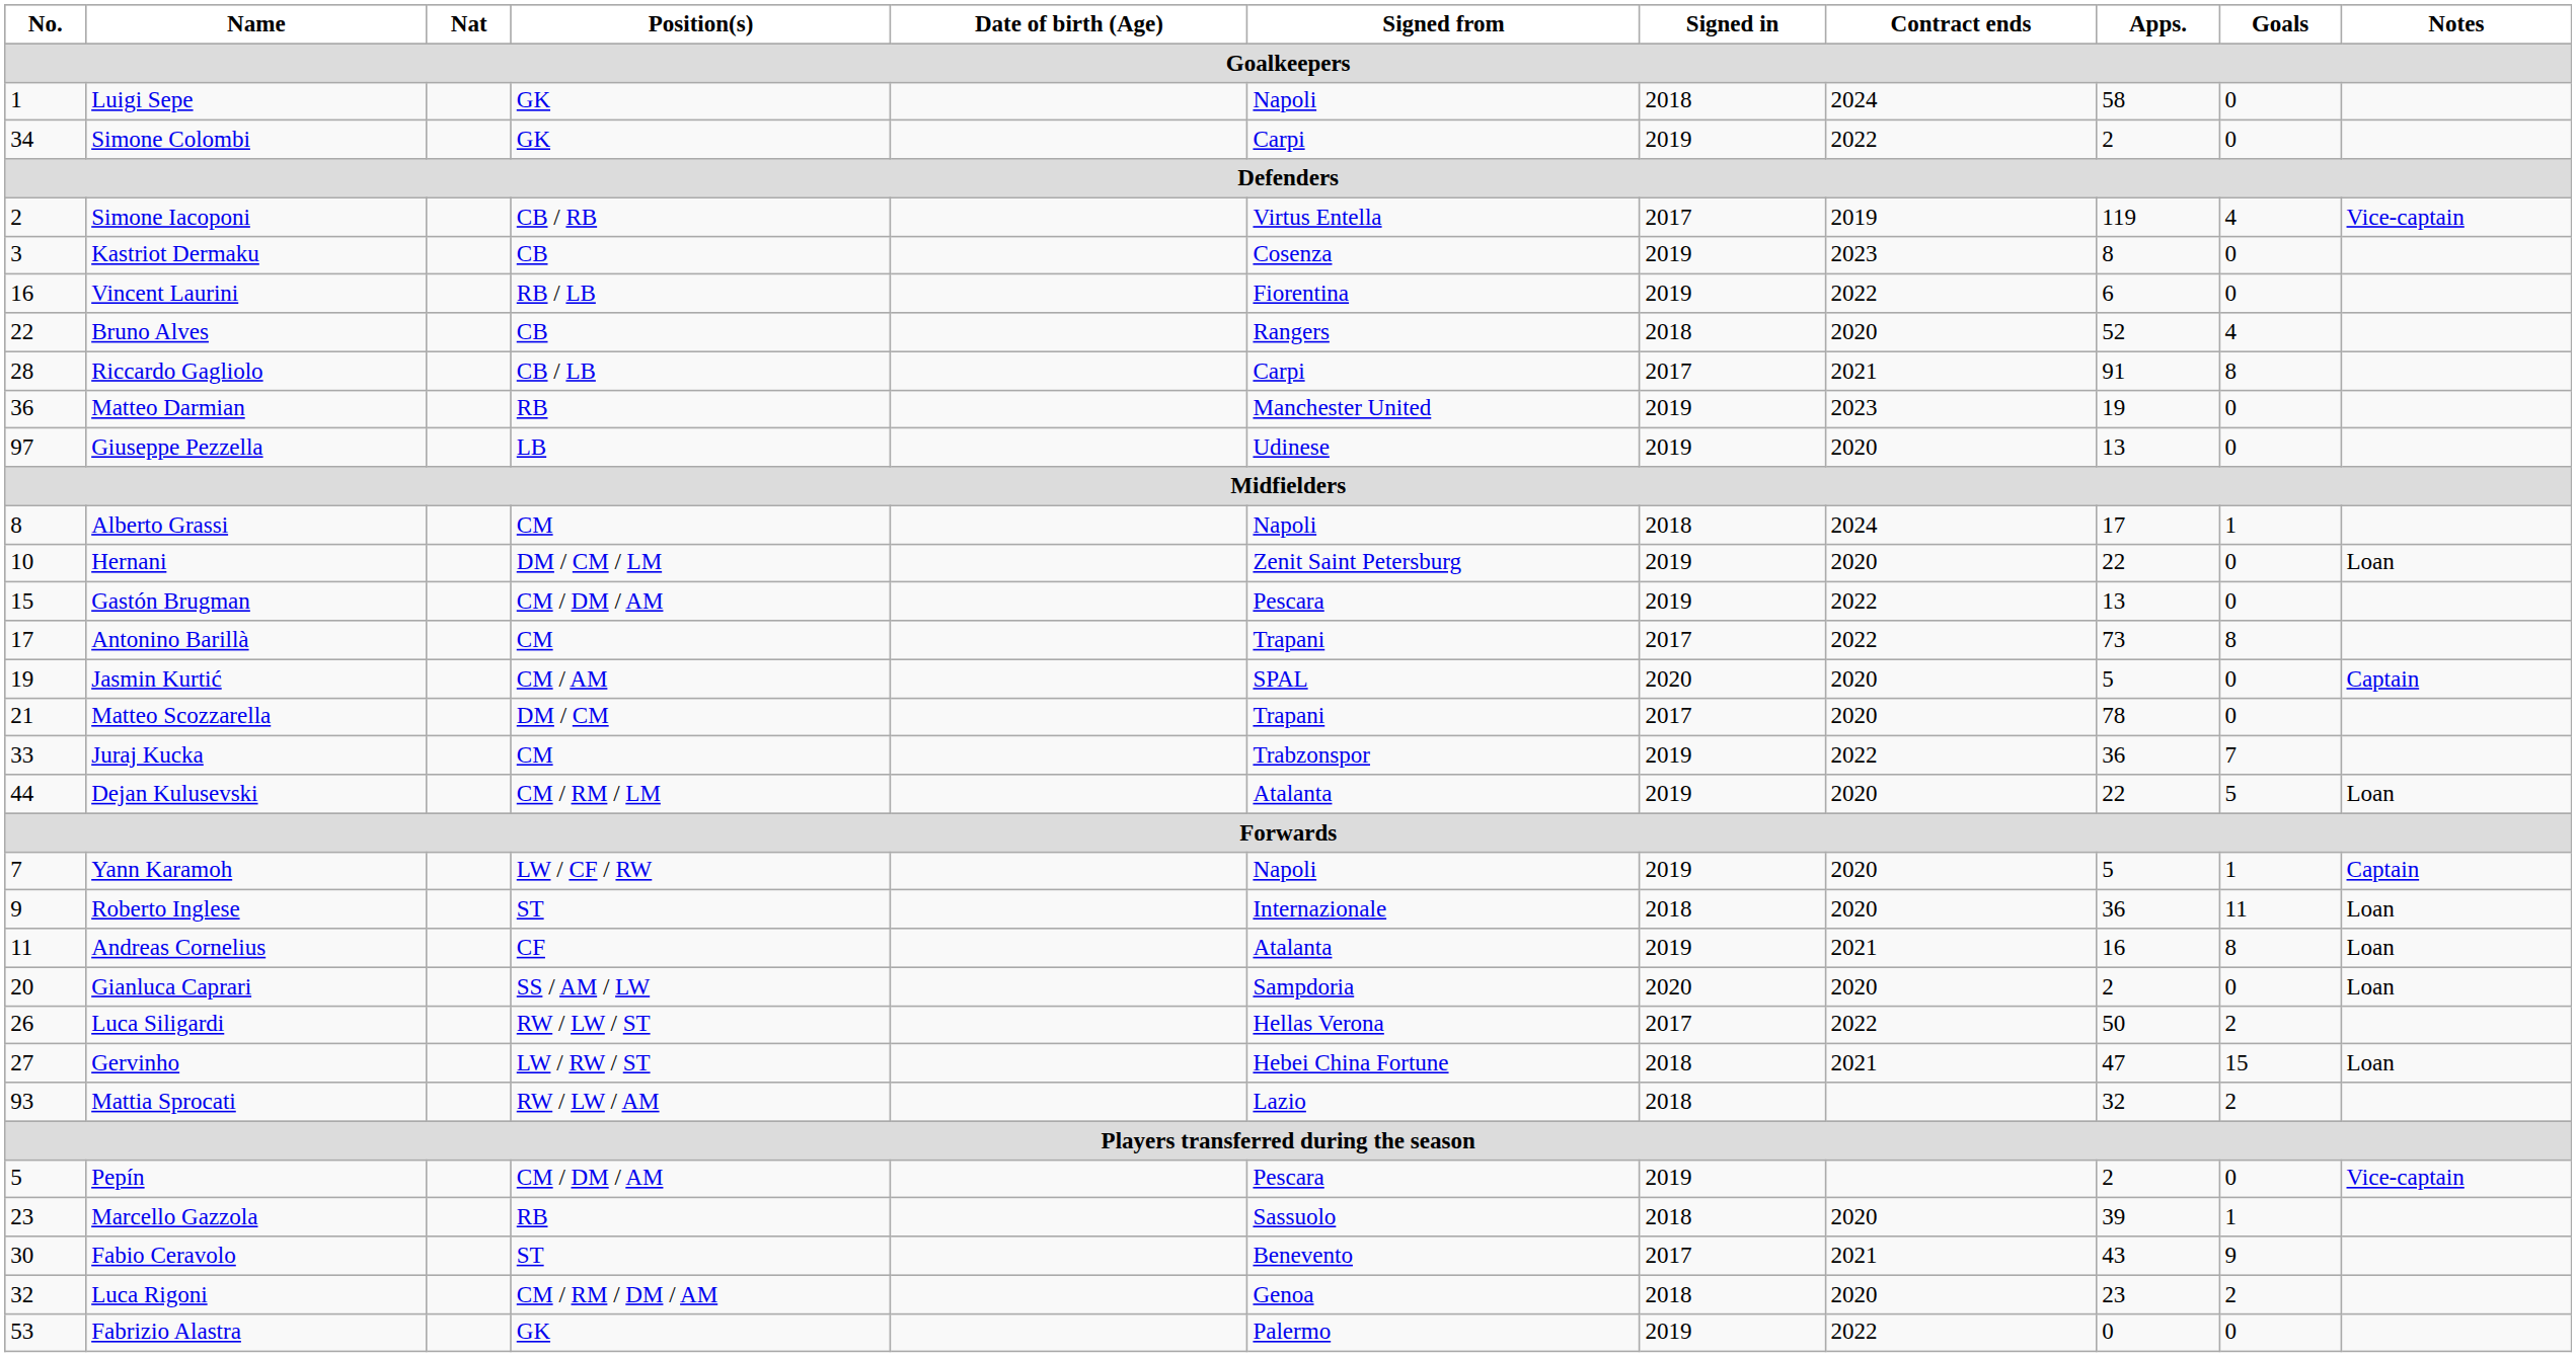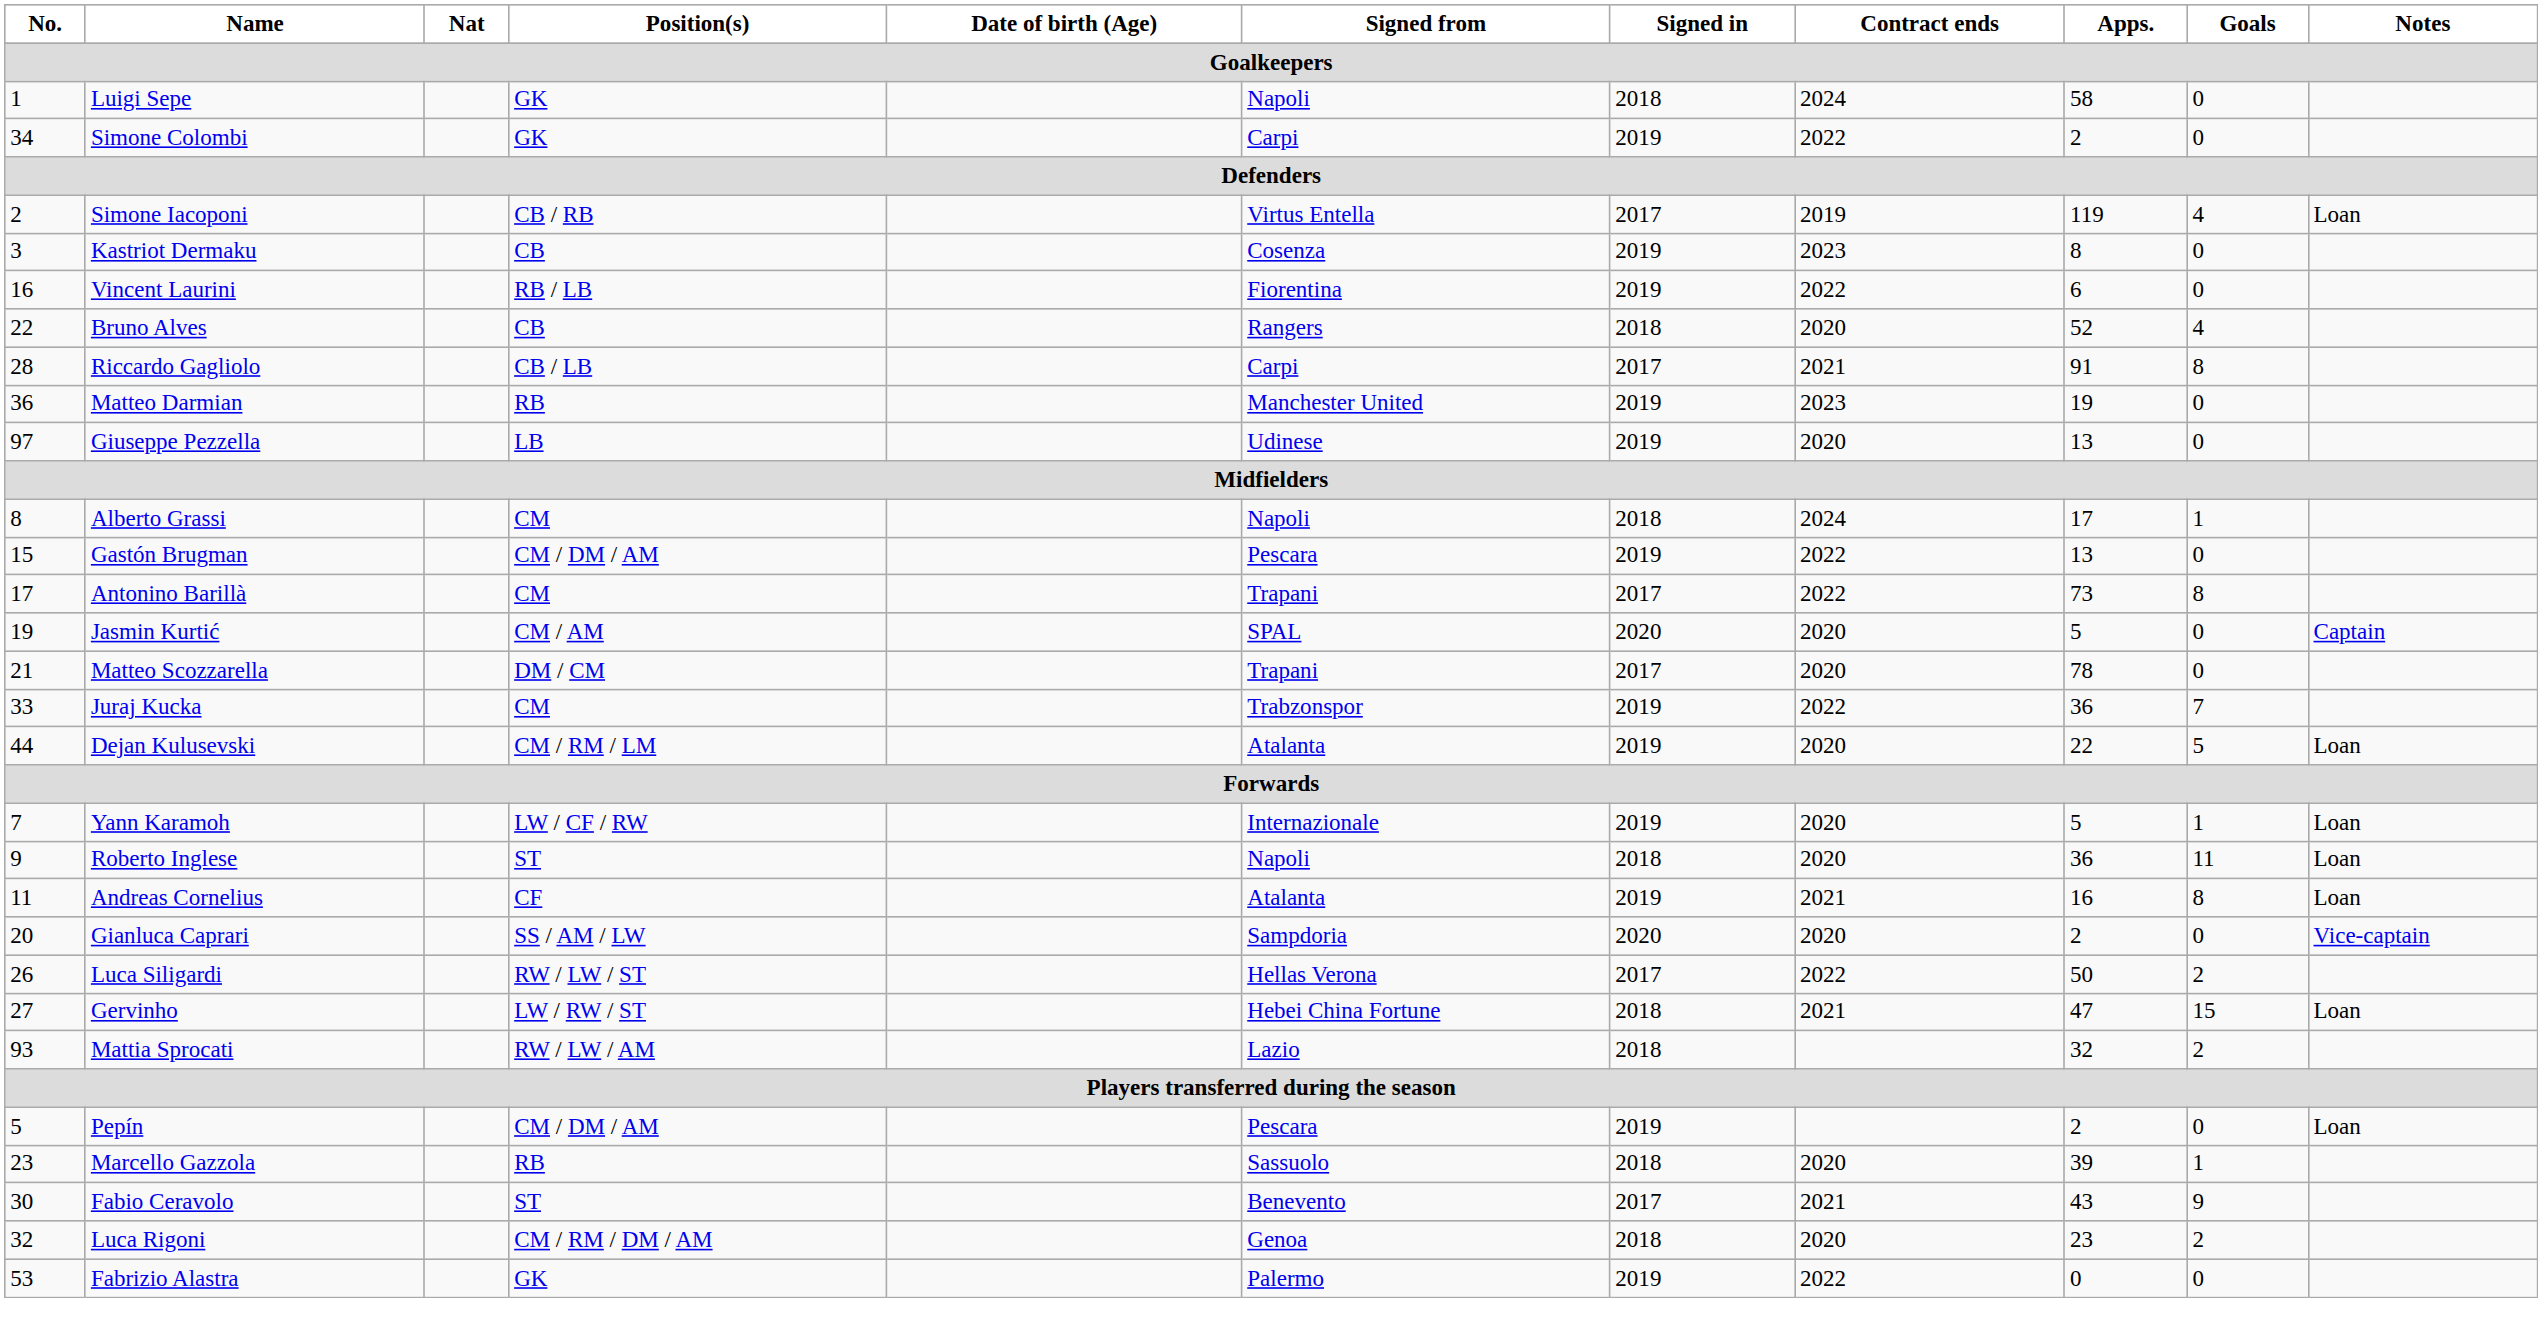 <table class="wikitable" style="text-align:left; font-size:90%; width:100%;">
 <tr>
 <th style="background:white; color:black; text-align:center;">No.</th>
 <th style="background:white; color:black; text-align:center;">Name</th>
 <th style="background:white; color:black; text-align:center;">Nat</th>
 <th style="background:white; color:black; text-align:center;">Position(s)</th>
 <th style="background:white; color:black; text-align:center;">Date of birth (Age)</th>
 <th style="background:white; color:black; text-align:center;">Signed from</th>
 <th style="background:white; color:black; text-align:center;">Signed in</th>
 <th style="background:white; color:black; text-align:center;">Contract ends</th>
 <th style="background:white; color:black; text-align:center;">Apps.</th>
 <th style="background:white; color:black; text-align:center;">Goals</th>
 <th style="background:white; color:black; text-align:center;">Notes</th>
 </tr>
 <tr>
 <th colspan=11 style="background:#DCDCDC; text-align:center;">Goalkeepers</th>
 </tr>
 <tr>
 <td>1</td>
 <td><a href='#'>Luigi Sepe</a></td>
 <td></td>
 <td><a href='#'>GK</a></td>
 <td></td>
 <td> <a href='#'>Napoli</a></td>
 <td>2018</td>
 <td>2024</td>
 <td>58</td>
 <td>0</td>
 <td></td>
 </tr>
 <tr>
 <td>34</td>
 <td><a href='#'>Simone Colombi</a></td>
 <td></td>
 <td><a href='#'>GK</a></td>
 <td></td>
 <td> <a href='#'>Carpi</a></td>
 <td>2019</td>
 <td>2022</td>
 <td>2</td>
 <td>0</td>
 <td></td>
 </tr>
 <tr>
 <th colspan=11 style="background:#DCDCDC; text-align:center;">Defenders</th>
 </tr>
 <tr>
 <td>2</td>
 <td><a href='#'>Simone Iacoponi</a></td>
 <td></td>
 <td><a href='#'>CB</a> / <a href='#'>RB</a></td>
 <td></td>
 <td> <a href='#'>Virtus Entella</a></td>
 <td>2017</td>
 <td>2019</td>
 <td>119</td>
 <td>4</td>
-<td><a href='#'>Vice-captain</a></td>
+<td>Loan</td>
 </tr>
 <tr>
 <td>3</td>
 <td><a href='#'>Kastriot Dermaku</a></td>
 <td></td>
 <td><a href='#'>CB</a></td>
 <td></td>
 <td> <a href='#'>Cosenza</a></td>
 <td>2019</td>
 <td>2023</td>
 <td>8</td>
 <td>0</td>
 <td></td>
 </tr>
 <tr>
 <td>16</td>
 <td><a href='#'>Vincent Laurini</a></td>
 <td></td>
 <td><a href='#'>RB</a> / <a href='#'>LB</a></td>
 <td></td>
 <td> <a href='#'>Fiorentina</a></td>
 <td>2019</td>
 <td>2022</td>
 <td>6</td>
 <td>0</td>
 <td></td>
 </tr>
 <tr>
 <td>22</td>
 <td><a href='#'>Bruno Alves</a></td>
 <td></td>
 <td><a href='#'>CB</a></td>
 <td></td>
 <td> <a href='#'>Rangers</a></td>
 <td>2018</td>
 <td>2020</td>
 <td>52</td>
 <td>4</td>
 <td></td>
 </tr>
 <tr>
 <td>28</td>
 <td><a href='#'>Riccardo Gagliolo</a></td>
 <td></td>
 <td><a href='#'>CB</a> / <a href='#'>LB</a></td>
 <td></td>
 <td> <a href='#'>Carpi</a></td>
 <td>2017</td>
 <td>2021</td>
 <td>91</td>
 <td>8</td>
 <td></td>
 </tr>
 <tr>
 <td>36</td>
 <td><a href='#'>Matteo Darmian</a></td>
 <td></td>
 <td><a href='#'>RB</a></td>
 <td></td>
 <td> <a href='#'>Manchester United</a></td>
 <td>2019</td>
 <td>2023</td>
 <td>19</td>
 <td>0</td>
 <td></td>
 </tr>
 <tr>
 <td>97</td>
 <td><a href='#'>Giuseppe Pezzella</a></td>
 <td></td>
 <td><a href='#'>LB</a></td>
 <td></td>
 <td> <a href='#'>Udinese</a></td>
 <td>2019</td>
 <td>2020</td>
 <td>13</td>
 <td>0</td>
 <td></td>
 </tr>
 <tr>
 <th colspan=11 style="background:#DCDCDC; text-align:center;">Midfielders</th>
 </tr>
 <tr>
 <td>8</td>
 <td><a href='#'>Alberto Grassi</a></td>
 <td></td>
 <td><a href='#'>CM</a></td>
 <td></td>
 <td> <a href='#'>Napoli</a></td>
 <td>2018</td>
 <td>2024</td>
 <td>17</td>
 <td>1</td>
 <td></td>
 </tr>
 <tr>
-<td>10</td>
-<td><a href='#'>Hernani</a></td>
-<td></td>
-<td><a href='#'>DM</a> / <a href='#'>CM</a> / <a href='#'>LM</a></td>
-<td></td>
-<td> <a href='#'>Zenit Saint Petersburg</a></td>
-<td>2019</td>
-<td>2020</td>
-<td>22</td>
-<td>0</td>
-<td>Loan</td>
-</tr>
-<tr>
 <td>15</td>
 <td><a href='#'>Gastón Brugman</a></td>
 <td></td>
 <td><a href='#'>CM</a> / <a href='#'>DM</a> / <a href='#'>AM</a></td>
 <td></td>
 <td> <a href='#'>Pescara</a></td>
 <td>2019</td>
 <td>2022</td>
 <td>13</td>
 <td>0</td>
 <td></td>
 </tr>
 <tr>
 <td>17</td>
 <td><a href='#'>Antonino Barillà</a></td>
 <td></td>
 <td><a href='#'>CM</a></td>
 <td></td>
 <td> <a href='#'>Trapani</a></td>
 <td>2017</td>
 <td>2022</td>
 <td>73</td>
 <td>8</td>
 <td></td>
 </tr>
 <tr>
 <td>19</td>
 <td><a href='#'>Jasmin Kurtić</a></td>
 <td></td>
 <td><a href='#'>CM</a> / <a href='#'>AM</a></td>
 <td></td>
 <td> <a href='#'>SPAL</a></td>
 <td>2020</td>
 <td>2020</td>
 <td>5</td>
 <td>0</td>
 <td><a href='#'>Captain</a></td>
 </tr>
 <tr>
 <td>21</td>
 <td><a href='#'>Matteo Scozzarella</a></td>
 <td></td>
 <td><a href='#'>DM</a> / <a href='#'>CM</a></td>
 <td></td>
 <td> <a href='#'>Trapani</a></td>
 <td>2017</td>
 <td>2020</td>
 <td>78</td>
 <td>0</td>
 <td></td>
 </tr>
 <tr>
 <td>33</td>
 <td><a href='#'>Juraj Kucka</a></td>
 <td></td>
 <td><a href='#'>CM</a></td>
 <td></td>
 <td> <a href='#'>Trabzonspor</a></td>
 <td>2019</td>
 <td>2022</td>
 <td>36</td>
 <td>7</td>
 <td></td>
 </tr>
 <tr>
 <td>44</td>
 <td><a href='#'>Dejan Kulusevski</a></td>
 <td></td>
 <td><a href='#'>CM</a> / <a href='#'>RM</a> / <a href='#'>LM</a></td>
 <td></td>
 <td> <a href='#'>Atalanta</a></td>
 <td>2019</td>
 <td>2020</td>
 <td>22</td>
 <td>5</td>
 <td>Loan</td>
 </tr>
 <tr>
 <th colspan=11 style="background:#DCDCDC; text-align:center;">Forwards</th>
 </tr>
 <tr>
 <td>7</td>
 <td><a href='#'>Yann Karamoh</a></td>
 <td></td>
 <td><a href='#'>LW</a> / <a href='#'>CF</a> / <a href='#'>RW</a></td>
 <td></td>
-<td> <a href='#'>Napoli</a></td>
+<td> <a href='#'>Internazionale</a></td>
 <td>2019</td>
 <td>2020</td>
 <td>5</td>
 <td>1</td>
-<td><a href='#'>Captain</a></td>
+<td>Loan</td>
 </tr>
 <tr>
 <td>9</td>
 <td><a href='#'>Roberto Inglese</a></td>
 <td></td>
 <td><a href='#'>ST</a></td>
 <td></td>
-<td> <a href='#'>Internazionale</a></td>
+<td> <a href='#'>Napoli</a></td>
 <td>2018</td>
 <td>2020</td>
 <td>36</td>
 <td>11</td>
 <td>Loan</td>
 </tr>
 <tr>
 <td>11</td>
 <td><a href='#'>Andreas Cornelius</a></td>
 <td></td>
 <td><a href='#'>CF</a></td>
 <td></td>
 <td> <a href='#'>Atalanta</a></td>
 <td>2019</td>
 <td>2021</td>
 <td>16</td>
 <td>8</td>
 <td>Loan</td>
 </tr>
 <tr>
 <td>20</td>
 <td><a href='#'>Gianluca Caprari</a></td>
 <td></td>
 <td><a href='#'>SS</a> / <a href='#'>AM</a> / <a href='#'>LW</a></td>
 <td></td>
 <td> <a href='#'>Sampdoria</a></td>
 <td>2020</td>
 <td>2020</td>
 <td>2</td>
 <td>0</td>
-<td>Loan</td>
+<td><a href='#'>Vice-captain</a></td>
 </tr>
 <tr>
 <td>26</td>
 <td><a href='#'>Luca Siligardi</a></td>
 <td></td>
 <td><a href='#'>RW</a> / <a href='#'>LW</a> / <a href='#'>ST</a></td>
 <td></td>
 <td> <a href='#'>Hellas Verona</a></td>
 <td>2017</td>
 <td>2022</td>
 <td>50</td>
 <td>2</td>
 <td></td>
 </tr>
 <tr>
 <td>27</td>
 <td><a href='#'>Gervinho</a></td>
 <td></td>
 <td><a href='#'>LW</a> / <a href='#'>RW</a> / <a href='#'>ST</a></td>
 <td></td>
 <td> <a href='#'>Hebei China Fortune</a></td>
 <td>2018</td>
 <td>2021</td>
 <td>47</td>
 <td>15</td>
 <td>Loan</td>
 </tr>
 <tr>
 <td>93</td>
 <td><a href='#'>Mattia Sprocati</a></td>
 <td></td>
 <td><a href='#'>RW</a> / <a href='#'>LW</a> / <a href='#'>AM</a></td>
 <td></td>
 <td> <a href='#'>Lazio</a></td>
 <td>2018</td>
 <td></td>
 <td>32</td>
 <td>2</td>
 <td></td>
 </tr>
 <tr>
 <th colspan=11 style="background:#DCDCDC; text-align:center;">Players transferred during the season</th>
 </tr>
 <tr>
 <td>5</td>
 <td><a href='#'>Pepín</a></td>
 <td></td>
 <td><a href='#'>CM</a> / <a href='#'>DM</a> / <a href='#'>AM</a></td>
 <td></td>
 <td> <a href='#'>Pescara</a></td>
 <td>2019</td>
 <td></td>
 <td>2</td>
 <td>0</td>
-<td><a href='#'>Vice-captain</a></td>
+<td>Loan</td>
 </tr>
 <tr>
 <td>23</td>
 <td><a href='#'>Marcello Gazzola</a></td>
 <td></td>
 <td><a href='#'>RB</a></td>
 <td></td>
 <td> <a href='#'>Sassuolo</a></td>
 <td>2018</td>
 <td>2020</td>
 <td>39</td>
 <td>1</td>
 <td></td>
 </tr>
 <tr>
 <td>30</td>
 <td><a href='#'>Fabio Ceravolo</a></td>
 <td></td>
 <td><a href='#'>ST</a></td>
 <td></td>
 <td> <a href='#'>Benevento</a></td>
 <td>2017</td>
 <td>2021</td>
 <td>43</td>
 <td>9</td>
 <td></td>
 </tr>
 <tr>
 <td>32</td>
 <td><a href='#'>Luca Rigoni</a></td>
 <td></td>
 <td><a href='#'>CM</a> / <a href='#'>RM</a> / <a href='#'>DM</a> / <a href='#'>AM</a></td>
 <td></td>
 <td> <a href='#'>Genoa</a></td>
 <td>2018</td>
 <td>2020</td>
 <td>23</td>
 <td>2</td>
 <td></td>
 </tr>
 <tr>
 <td>53</td>
 <td><a href='#'>Fabrizio Alastra</a></td>
 <td></td>
 <td><a href='#'>GK</a></td>
 <td></td>
 <td> <a href='#'>Palermo</a></td>
 <td>2019</td>
 <td>2022</td>
 <td>0</td>
 <td>0</td>
 <td></td>
 </tr>
 </table>
